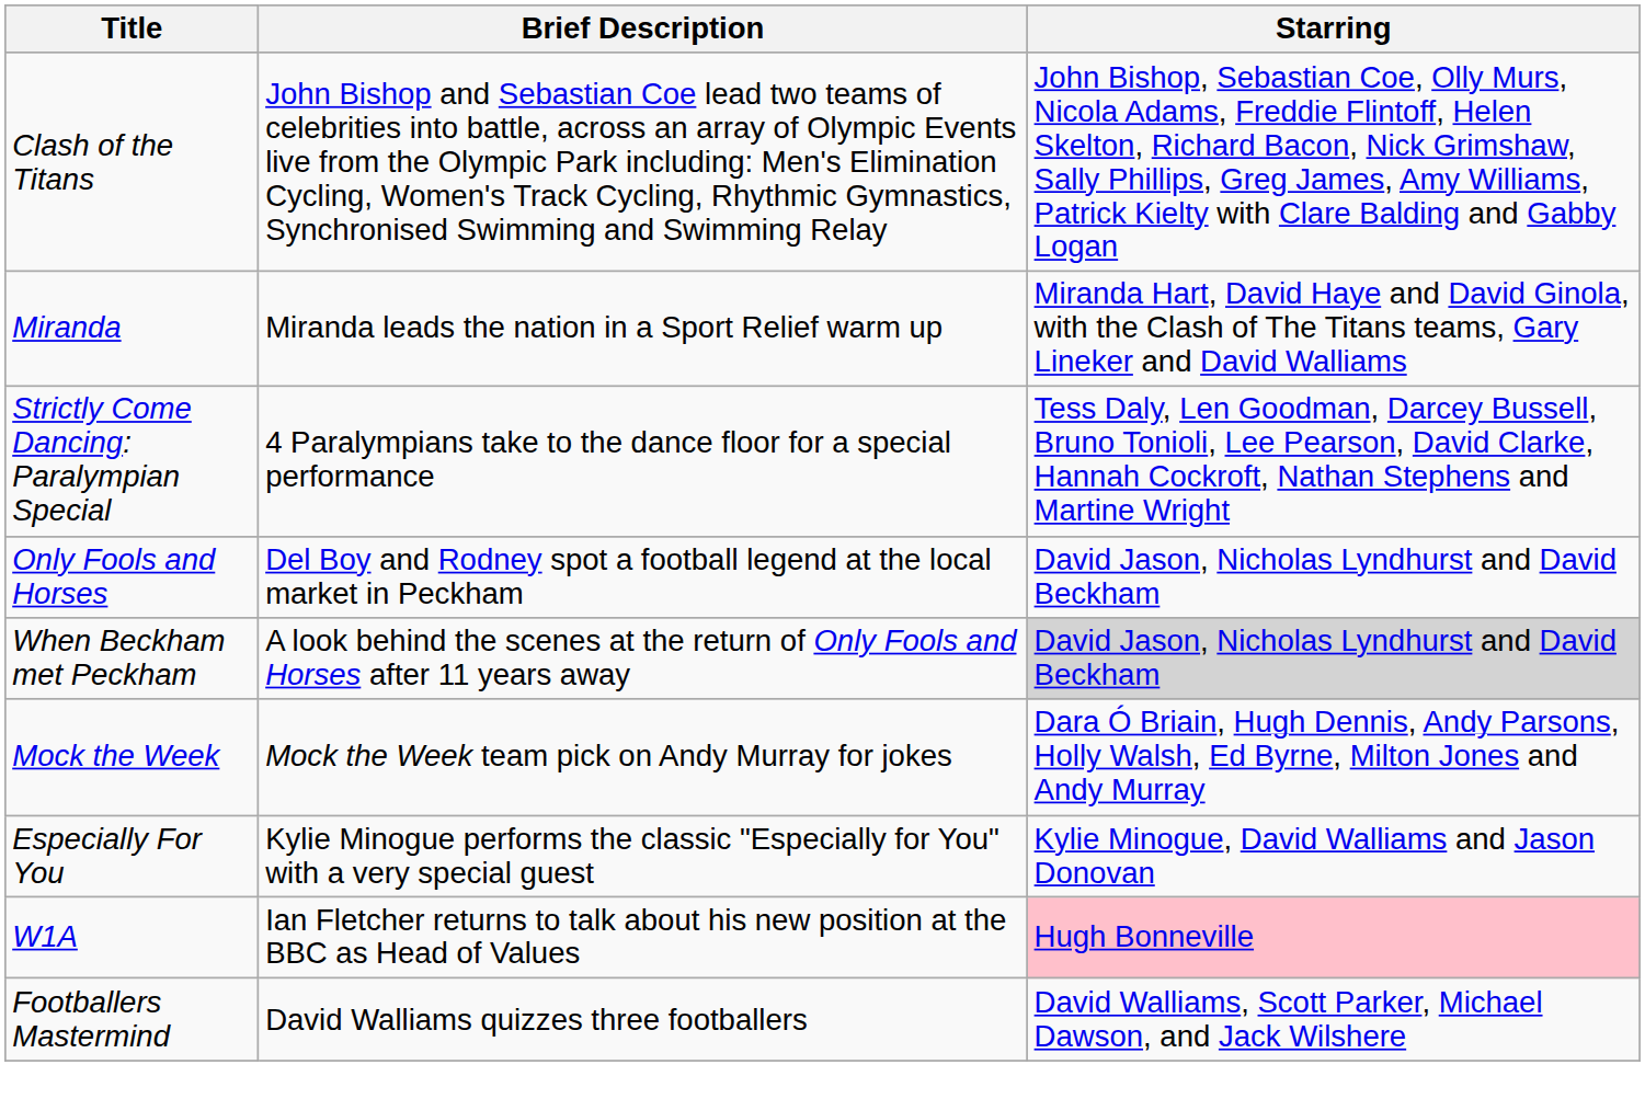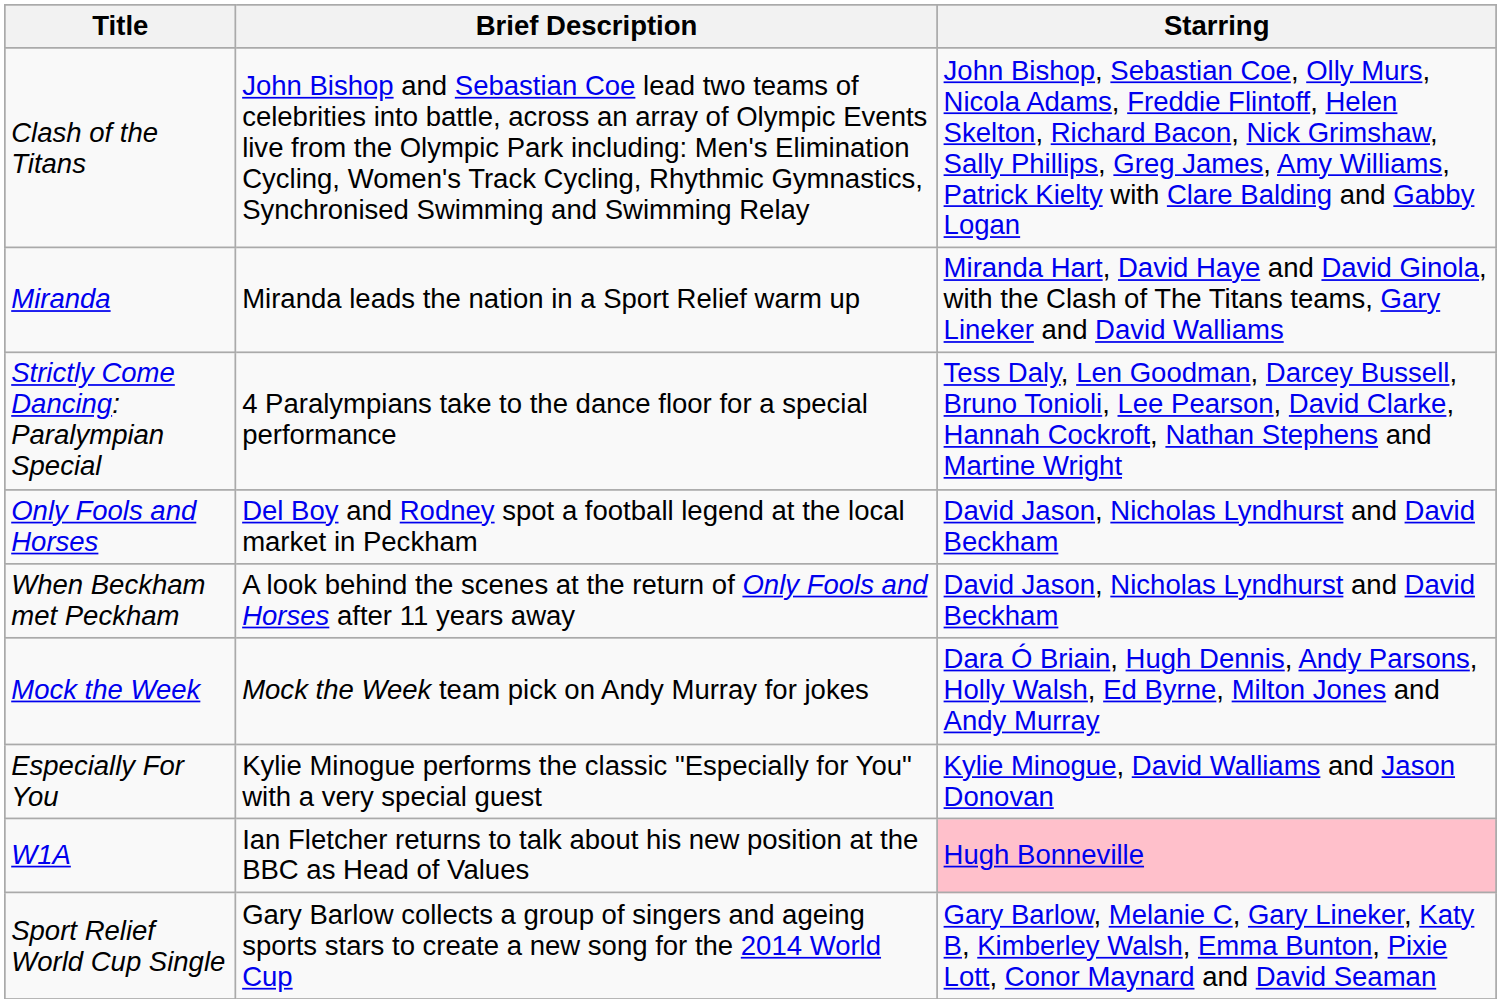 <table class="wikitable">
 <tr>
 <th>Title</th>
 <th>Brief Description</th>
 <th>Starring</th>
 </tr>
 <tr>
 <td><em>Clash of the Titans</em></td>
 <td><a href='#'>John Bishop</a> and <a href='#'>Sebastian Coe</a> lead two teams of celebrities into battle, across an array of Olympic Events live from the Olympic Park including: Men's Elimination Cycling, Women's Track Cycling, Rhythmic Gymnastics, Synchronised Swimming and Swimming Relay</td>
 <td><a href='#'>John Bishop</a>, <a href='#'>Sebastian Coe</a>, <a href='#'>Olly Murs</a>, <a href='#'>Nicola Adams</a>, <a href='#'>Freddie Flintoff</a>, <a href='#'>Helen Skelton</a>, <a href='#'>Richard Bacon</a>, <a href='#'>Nick Grimshaw</a>, <a href='#'>Sally Phillips</a>, <a href='#'>Greg James</a>, <a href='#'>Amy Williams</a>, <a href='#'>Patrick Kielty</a> with <a href='#'>Clare Balding</a> and <a href='#'>Gabby Logan</a></td>
 </tr>
 <tr>
 <td><em><a href='#'>Miranda</a></em></td>
 <td>Miranda leads the nation in a Sport Relief warm up</td>
 <td><a href='#'>Miranda Hart</a>, <a href='#'>David Haye</a> and <a href='#'>David Ginola</a>, with the Clash of The Titans teams, <a href='#'>Gary Lineker</a> and <a href='#'>David Walliams</a></td>
 </tr>
 <tr>
 <td><em><a href='#'>Strictly Come Dancing</a>: Paralympian Special</em></td>
 <td>4 Paralympians take to the dance floor for a special performance</td>
 <td><a href='#'>Tess Daly</a>, <a href='#'>Len Goodman</a>, <a href='#'>Darcey Bussell</a>, <a href='#'>Bruno Tonioli</a>, <a href='#'>Lee Pearson</a>, <a href='#'>David Clarke</a>, <a href='#'>Hannah Cockroft</a>, <a href='#'>Nathan Stephens</a> and <a href='#'>Martine Wright</a></td>
 </tr>
 <tr>
 <td><em><a href='#'>Only Fools and Horses</a></em></td>
 <td><a href='#'>Del Boy</a> and <a href='#'>Rodney</a> spot a football legend at the local market in Peckham</td>
 <td><a href='#'>David Jason</a>, <a href='#'>Nicholas Lyndhurst</a> and <a href='#'>David Beckham</a></td>
 </tr>
 <tr>
 <td><em>When Beckham met Peckham</em></td>
 <td>A look behind the scenes at the return of <em><a href='#'>Only Fools and Horses</a></em> after 11 years away</td>
-<td style="background: lightgrey;"><a href='#'>David Jason</a>, <a href='#'>Nicholas Lyndhurst</a> and <a href='#'>David Beckham</a></td>
+<td><a href='#'>David Jason</a>, <a href='#'>Nicholas Lyndhurst</a> and <a href='#'>David Beckham</a></td>
 </tr>
 <tr>
 <td><em><a href='#'>Mock the Week</a></em></td>
 <td><em>Mock the Week</em> team pick on Andy Murray for jokes</td>
 <td><a href='#'>Dara Ó Briain</a>, <a href='#'>Hugh Dennis</a>, <a href='#'>Andy Parsons</a>, <a href='#'>Holly Walsh</a>, <a href='#'>Ed Byrne</a>, <a href='#'>Milton Jones</a> and <a href='#'>Andy Murray</a></td>
 </tr>
 <tr>
 <td><em>Especially For You</em></td>
 <td>Kylie Minogue performs the classic "Especially for You" with a very special guest</td>
 <td><a href='#'>Kylie Minogue</a>, <a href='#'>David Walliams</a> and <a href='#'>Jason Donovan</a></td>
 </tr>
 <tr>
 <td><em><a href='#'>W1A</a></em></td>
 <td>Ian Fletcher returns to talk about his new position at the BBC as Head of Values</td>
 <td style="background: pink;"><a href='#'>Hugh Bonneville</a></td>
 </tr>
 <tr>
-<td><em>Footballers Mastermind</em></td>
-<td>David Walliams quizzes three footballers</td>
-<td><a href='#'>David Walliams</a>, <a href='#'>Scott Parker</a>, <a href='#'>Michael Dawson</a>, and <a href='#'>Jack Wilshere</a></td>
+<td><em>Sport Relief World Cup Single</em></td>
+<td>Gary Barlow collects a group of singers and ageing sports stars to create a new song for the <a href='#'>2014 World Cup</a></td>
+<td><a href='#'>Gary Barlow</a>, <a href='#'>Melanie C</a>, <a href='#'>Gary Lineker</a>, <a href='#'>Katy B</a>, <a href='#'>Kimberley Walsh</a>, <a href='#'>Emma Bunton</a>, <a href='#'>Pixie Lott</a>, <a href='#'>Conor Maynard</a> and <a href='#'>David Seaman</a></td>
 </tr>
 </table>
